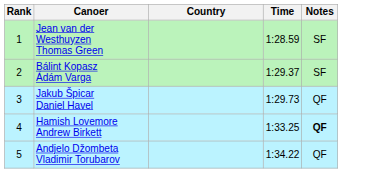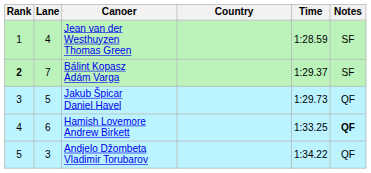 <table class="wikitable sortable" style="text-align:center;">
 <tr>
 <th width="30">Rank</th>
+<th width="30">Lane</th>
 <th width="175">Canoer</th>
 <th width="175">Country</th>
 <th width="30">Time</th>
 <th width="50">Notes</th>
 </tr>
 <tr bgcolor=bbf3bb>
 <td>1</td>
+<td>4</td>
 <td align="left"><a href='#'>Jean van der Westhuyzen</a><br><a href='#'>Thomas Green</a></td>
 <td align="left"></td>
 <td>1:28.59</td>
 <td>SF</td>
 </tr>
 <tr bgcolor=bbf3bb>
-<td>2</td>
+<td><strong>2</strong></td>
+<td>7</td>
 <td align="left"><a href='#'>Bálint Kopasz</a><br><a href='#'>Ádám Varga</a></td>
 <td align="left"></td>
 <td>1:29.37</td>
 <td>SF</td>
 </tr>
 <tr bgcolor=bbf3ff>
 <td>3</td>
+<td>5</td>
 <td align="left"><a href='#'>Jakub Špicar</a><br><a href='#'>Daniel Havel</a></td>
 <td align="left"></td>
 <td>1:29.73</td>
 <td>QF</td>
 </tr>
 <tr bgcolor=bbf3ff>
 <td>4</td>
+<td>6</td>
 <td align="left"><a href='#'>Hamish Lovemore</a><br><a href='#'>Andrew Birkett</a></td>
 <td align="left"></td>
 <td>1:33.25</td>
 <td><strong>QF</strong></td>
 </tr>
 <tr bgcolor=bbf3ff>
 <td>5</td>
+<td>3</td>
 <td align="left"><a href='#'>Andjelo Džombeta</a><br><a href='#'>Vladimir Torubarov</a></td>
 <td align="left"></td>
 <td>1:34.22</td>
 <td>QF</td>
 </tr>
 </table>
